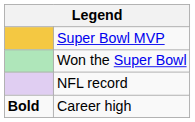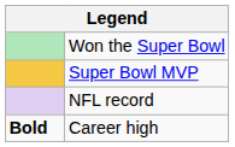 <table class="wikitable mw-collapsible">
 <tr>
 <th colspan="2">Legend</th>
 </tr>
 <tr>
+<td style="background:#afe6ba; width:3em;"></td>
+<td>Won the <a href='#'>Super Bowl</a></td>
+</tr>
+<tr>
 <td style="background:#f4c842; width:3em;"></td>
 <td><a href='#'>Super Bowl MVP</a></td>
-</tr>
-<tr>
-<td style="background:#afe6ba; width:3em;"></td>
-<td>Won the <a href='#'>Super Bowl</a></td>
 </tr>
 <tr>
 <td style="background:#e0cef2; width:3em;"></td>
 <td>NFL record</td>
 </tr>
 <tr>
 <td><strong>Bold</strong></td>
 <td>Career high</td>
 </tr>
 </table>
